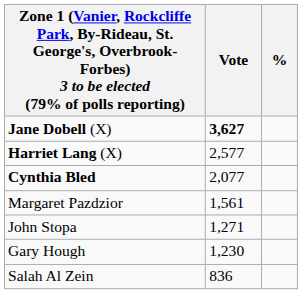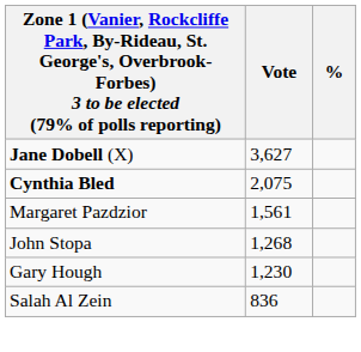 <table class="wikitable">
 <tr>
 <th bgcolor="#DDDDFF" width="200px">Zone 1 (<a href='#'>Vanier</a>, <a href='#'>Rockcliffe Park</a>, By-Rideau, St. George's, Overbrook-Forbes) <br> <em>3 to be elected</em> <br> (79% of polls reporting)</th>
 <th bgcolor="#DDDDFF" width="50px">Vote</th>
 <th bgcolor="#DDDDFF" width="30px">%</th>
 </tr>
 <tr>
 <td><strong>Jane Dobell</strong> (X)</td>
-<td><strong>3,627</strong></td>
-<td></td>
-</tr>
-<tr>
-<td><strong>Harriet Lang</strong> (X)</td>
-<td>2,577</td>
+<td>3,627</td>
 <td></td>
 </tr>
 <tr>
 <td><strong>Cynthia Bled</strong></td>
-<td>2,077</td>
+<td>2,075</td>
 <td></td>
 </tr>
 <tr>
 <td>Margaret Pazdzior</td>
 <td>1,561</td>
 <td></td>
 </tr>
 <tr>
 <td>John Stopa</td>
-<td>1,271</td>
+<td>1,268</td>
 <td></td>
 </tr>
 <tr>
 <td>Gary Hough</td>
 <td>1,230</td>
 <td></td>
 </tr>
 <tr>
 <td>Salah Al Zein</td>
 <td>836</td>
 <td></td>
 </tr>
 </table>
